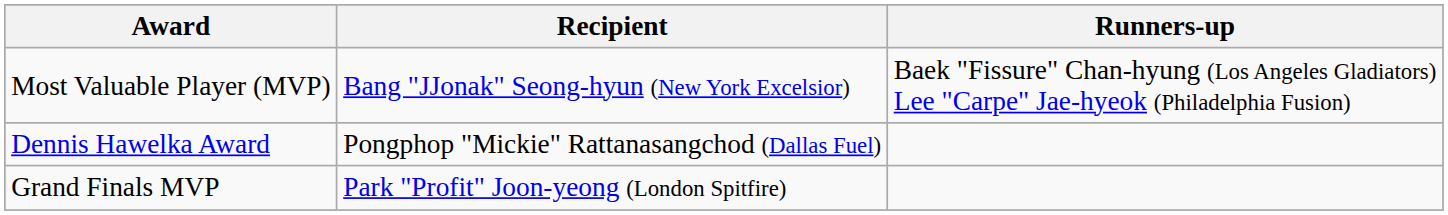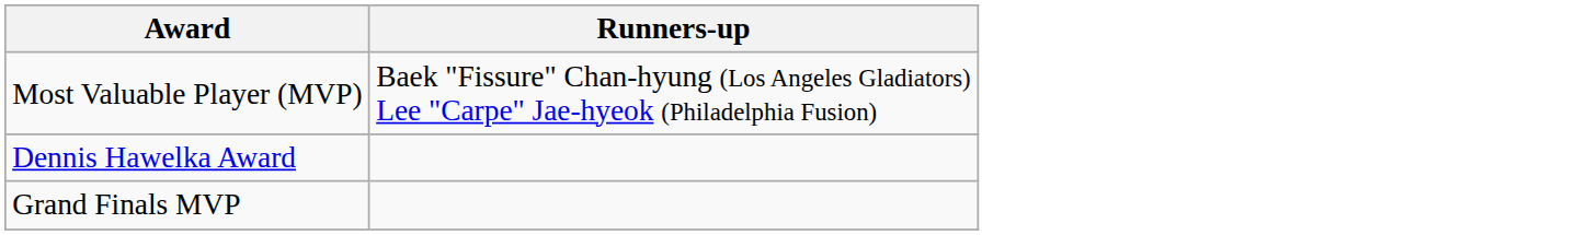 <table class="wikitable">
 <tr>
 <th>Award</th>
-<th>Recipient</th>
 <th>Runners-up</th>
 </tr>
 <tr>
 <td>Most Valuable Player (MVP)</td>
-<td><a href='#'>Bang "JJonak" Seong-hyun</a> <small>(<a href='#'>New York Excelsior</a>)</small></td>
 <td>Baek "Fissure" Chan-hyung <small>(Los Angeles Gladiators)</small><br><a href='#'>Lee "Carpe" Jae-hyeok</a> <small>(Philadelphia Fusion)</small></td>
 </tr>
 <tr>
 <td><a href='#'>Dennis Hawelka Award</a></td>
-<td>Pongphop "Mickie" Rattanasangchod <small>(<a href='#'>Dallas Fuel</a>)</small></td>
 <td style="text-align:center;"></td>
 </tr>
 <tr>
 <td>Grand Finals MVP</td>
-<td><a href='#'>Park "Profit" Joon-yeong</a> <small>(London Spitfire)</small></td>
 <td style="text-align:center;"></td>
 </tr>
 </table>
